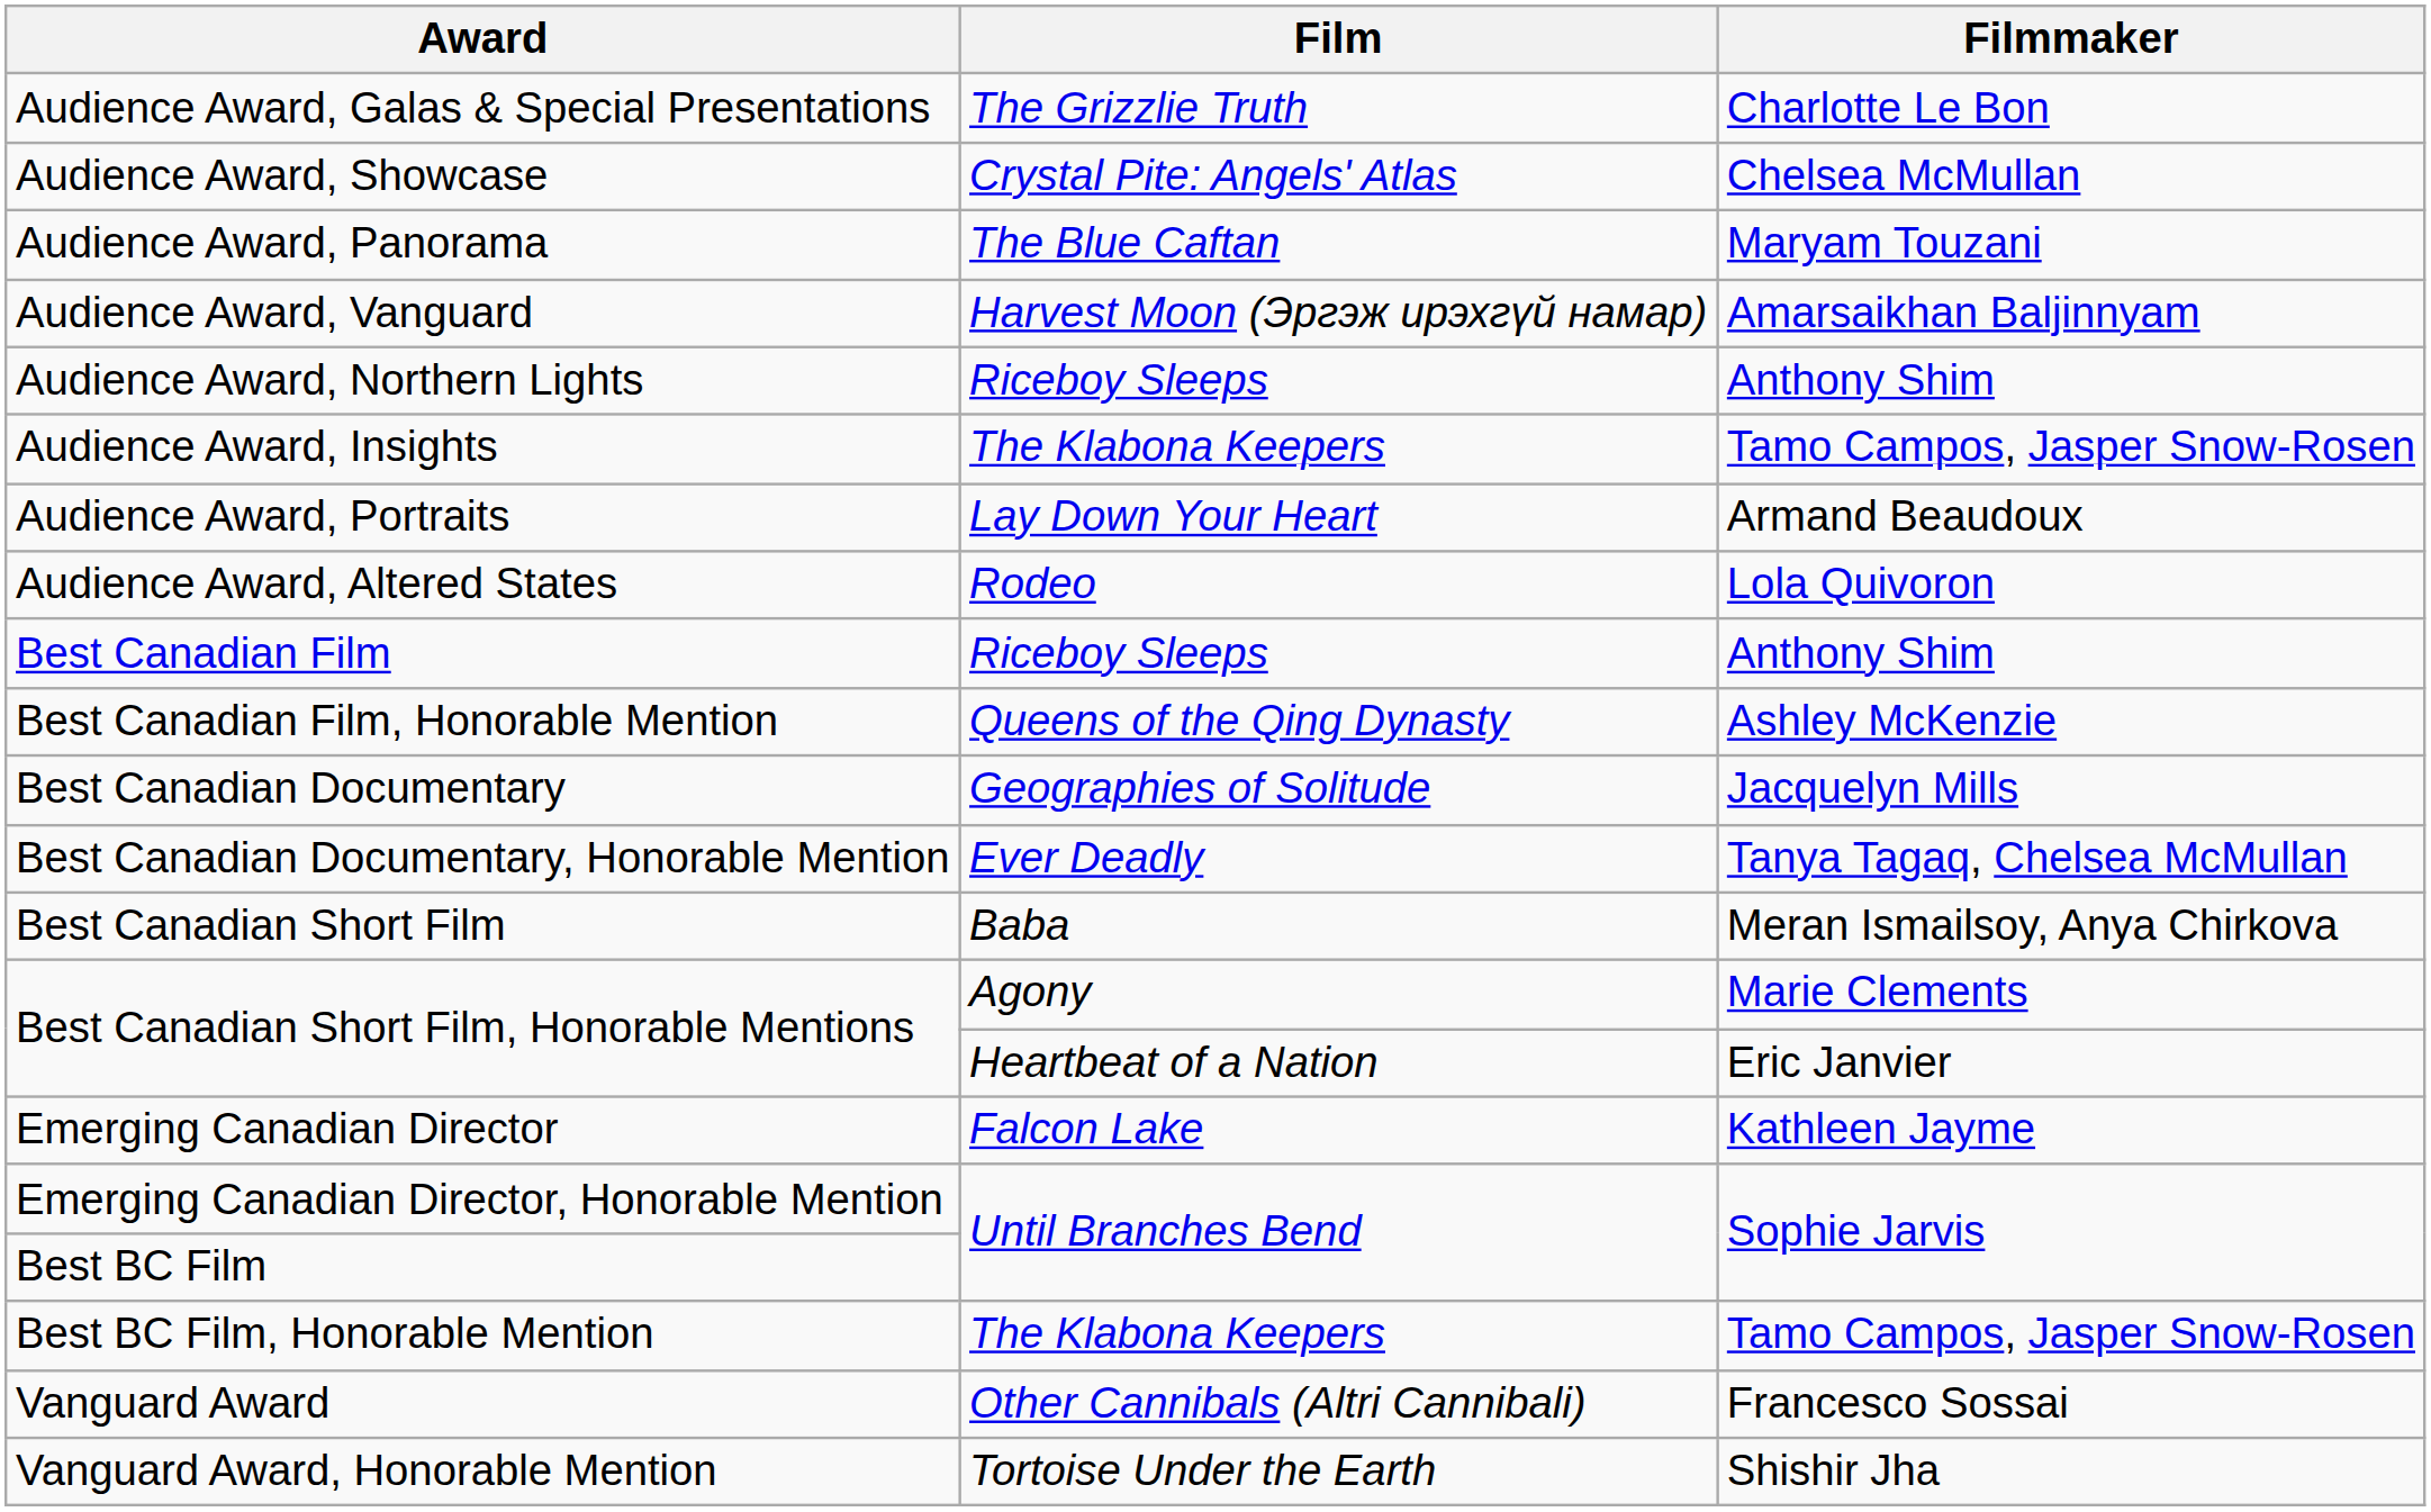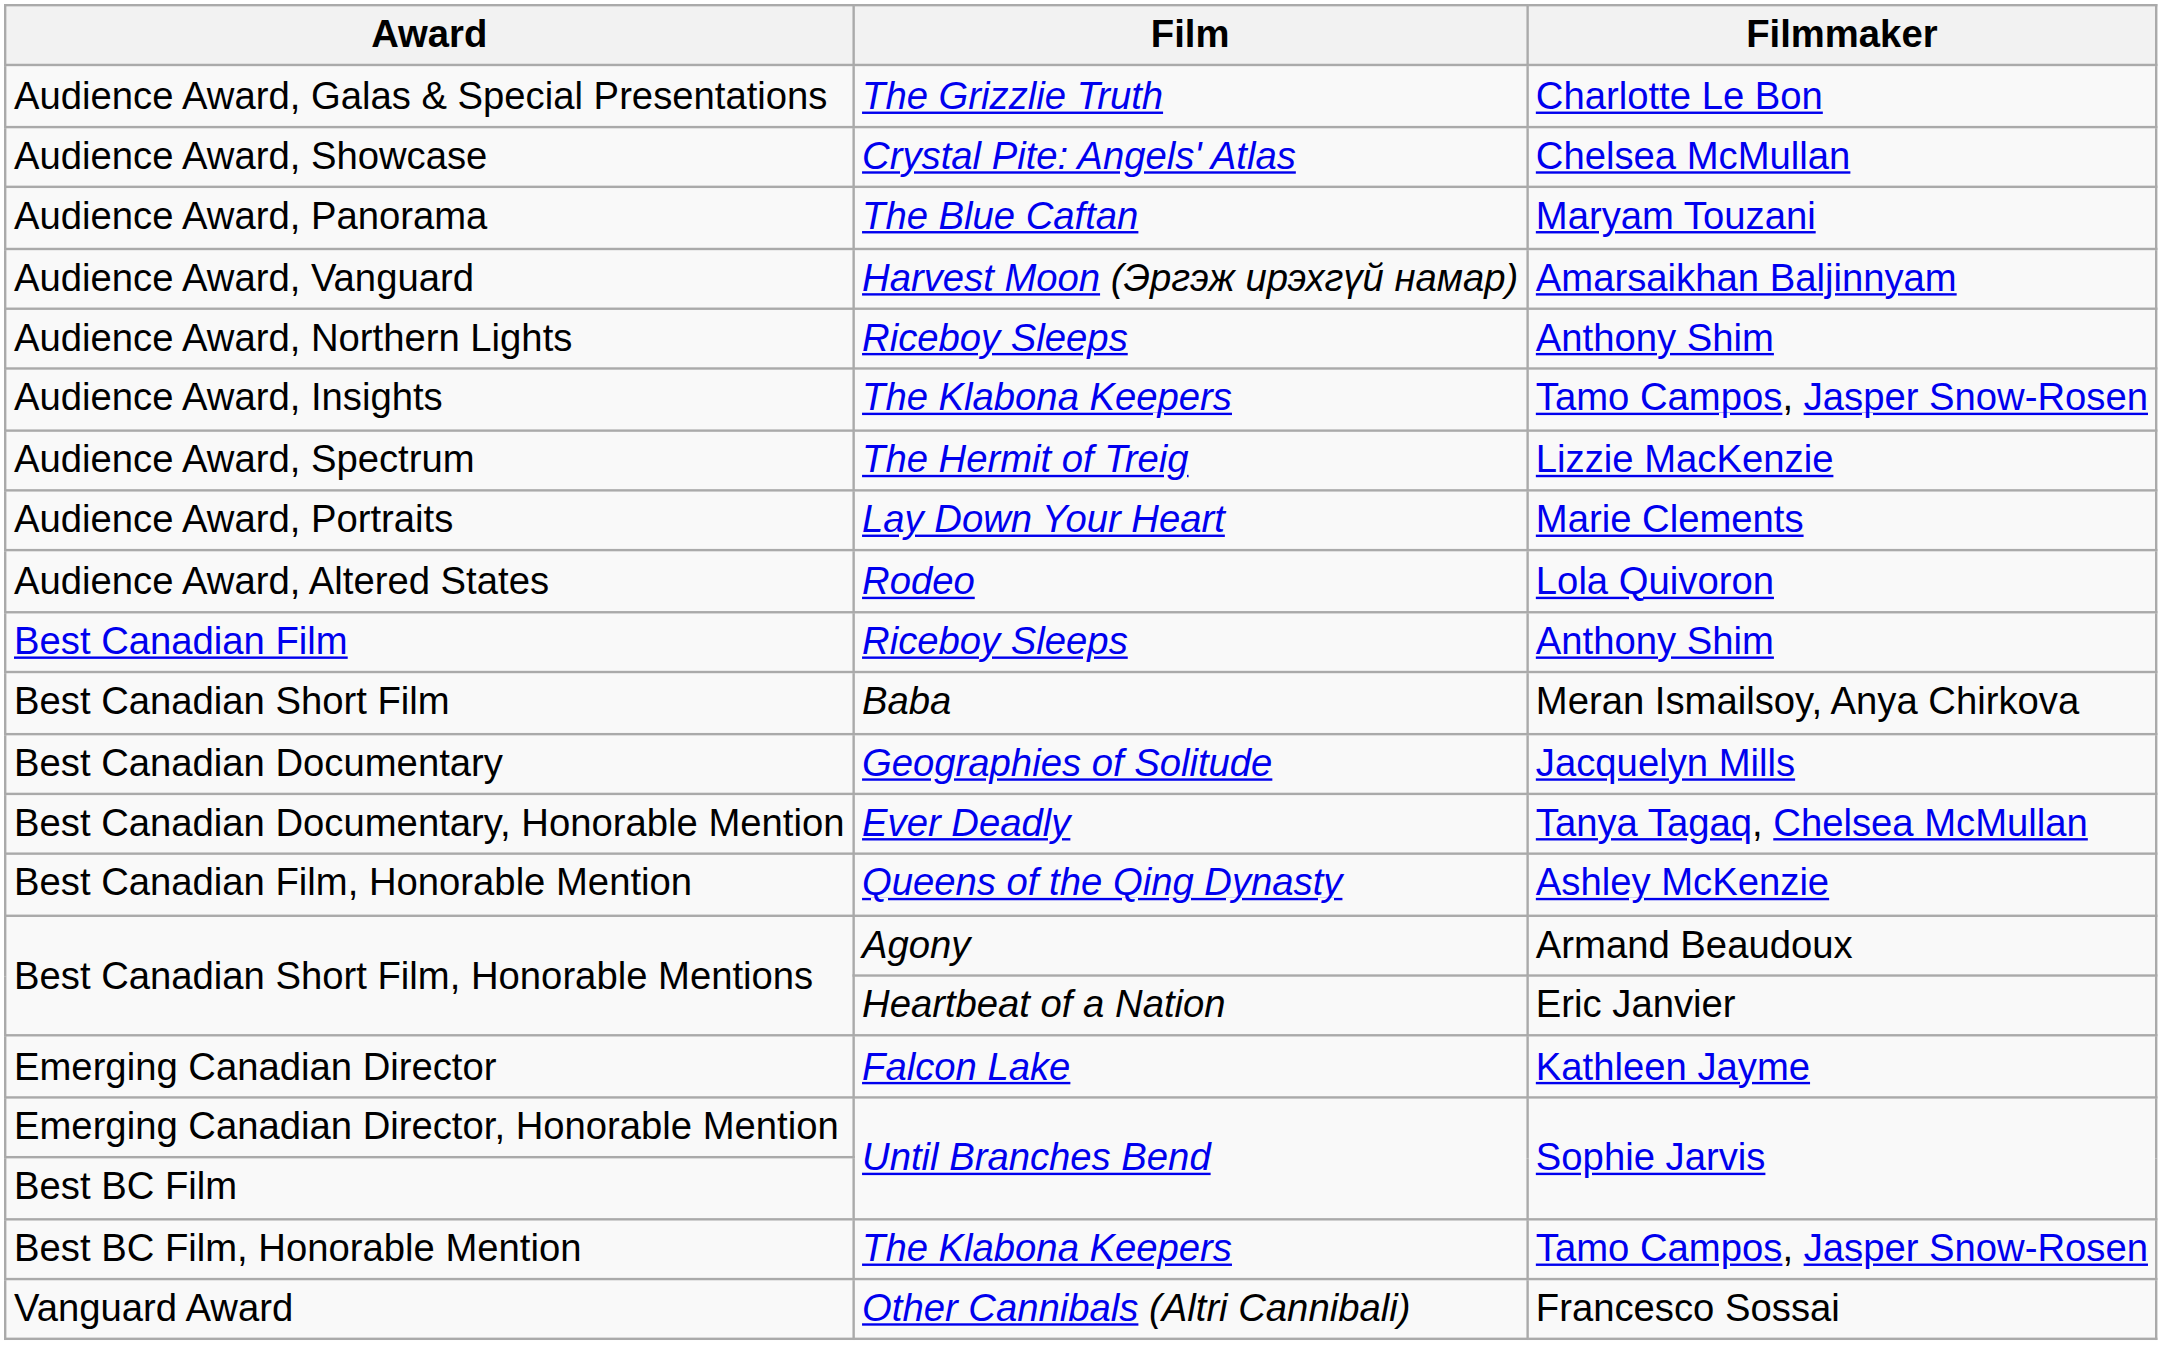 <table class="wikitable">
 <tr>
 <th>Award</th>
 <th>Film</th>
 <th>Filmmaker</th>
 </tr>
 <tr>
 <td>Audience Award, Galas & Special Presentations</td>
 <td><em><a href='#'>The Grizzlie Truth</a></em></td>
 <td><a href='#'>Charlotte Le Bon</a></td>
 </tr>
 <tr>
 <td>Audience Award, Showcase</td>
 <td><em><a href='#'>Crystal Pite: Angels' Atlas</a></em></td>
 <td><a href='#'>Chelsea McMullan</a></td>
 </tr>
 <tr>
 <td>Audience Award, Panorama</td>
 <td><em><a href='#'>The Blue Caftan</a></em></td>
 <td><a href='#'>Maryam Touzani</a></td>
 </tr>
 <tr>
 <td>Audience Award, Vanguard</td>
 <td><em><a href='#'>Harvest Moon</a> (Эргэж ирэхгүй намар)</em></td>
 <td><a href='#'>Amarsaikhan Baljinnyam</a></td>
 </tr>
 <tr>
 <td>Audience Award, Northern Lights</td>
 <td><em><a href='#'>Riceboy Sleeps</a></em></td>
 <td><a href='#'>Anthony Shim</a></td>
 </tr>
 <tr>
 <td>Audience Award, Insights</td>
 <td><em><a href='#'>The Klabona Keepers</a></em></td>
 <td><a href='#'>Tamo Campos</a>, <a href='#'>Jasper Snow-Rosen</a></td>
 </tr>
 <tr>
+<td>Audience Award, Spectrum</td>
+<td><em><a href='#'>The Hermit of Treig</a></em></td>
+<td><a href='#'>Lizzie MacKenzie</a></td>
+</tr>
+<tr>
 <td>Audience Award, Portraits</td>
 <td><em><a href='#'>Lay Down Your Heart</a></em></td>
-<td>Armand Beaudoux</td>
+<td><a href='#'>Marie Clements</a></td>
 </tr>
 <tr>
 <td>Audience Award, Altered States</td>
 <td><em><a href='#'>Rodeo</a></em></td>
 <td><a href='#'>Lola Quivoron</a></td>
 </tr>
 <tr>
 <td><a href='#'>Best Canadian Film</a></td>
 <td><em><a href='#'>Riceboy Sleeps</a></em></td>
 <td><a href='#'>Anthony Shim</a></td>
 </tr>
 <tr>
-<td>Best Canadian Film, Honorable Mention</td>
-<td><em><a href='#'>Queens of the Qing Dynasty</a></em></td>
-<td><a href='#'>Ashley McKenzie</a></td>
+<td>Best Canadian Short Film</td>
+<td><em>Baba</em></td>
+<td>Meran Ismailsoy, Anya Chirkova</td>
 </tr>
 <tr>
 <td>Best Canadian Documentary</td>
 <td><em><a href='#'>Geographies of Solitude</a></em></td>
 <td><a href='#'>Jacquelyn Mills</a></td>
 </tr>
 <tr>
 <td>Best Canadian Documentary, Honorable Mention</td>
 <td><em><a href='#'>Ever Deadly</a></em></td>
 <td><a href='#'>Tanya Tagaq</a>, <a href='#'>Chelsea McMullan</a></td>
 </tr>
 <tr>
-<td>Best Canadian Short Film</td>
-<td><em>Baba</em></td>
-<td>Meran Ismailsoy, Anya Chirkova</td>
+<td>Best Canadian Film, Honorable Mention</td>
+<td><em><a href='#'>Queens of the Qing Dynasty</a></em></td>
+<td><a href='#'>Ashley McKenzie</a></td>
 </tr>
 <tr>
 <td rowspan=2>Best Canadian Short Film, Honorable Mentions</td>
 <td><em>Agony</em></td>
-<td><a href='#'>Marie Clements</a></td>
+<td>Armand Beaudoux</td>
 </tr>
 <tr>
 <td><em>Heartbeat of a Nation</em></td>
 <td>Eric Janvier</td>
 </tr>
 <tr>
 <td>Emerging Canadian Director</td>
 <td><em><a href='#'>Falcon Lake</a></em></td>
 <td><a href='#'>Kathleen Jayme</a></td>
 </tr>
 <tr>
 <td>Emerging Canadian Director, Honorable Mention</td>
 <td rowspan=2><em><a href='#'>Until Branches Bend</a></em></td>
 <td rowspan=2><a href='#'>Sophie Jarvis</a></td>
 </tr>
 <tr>
 <td>Best BC Film</td>
 </tr>
 <tr>
 <td>Best BC Film, Honorable Mention</td>
 <td><em><a href='#'>The Klabona Keepers</a></em></td>
 <td><a href='#'>Tamo Campos</a>, <a href='#'>Jasper Snow-Rosen</a></td>
 </tr>
 <tr>
 <td>Vanguard Award</td>
 <td><em><a href='#'>Other Cannibals</a> (Altri Cannibali)</em></td>
 <td>Francesco Sossai</td>
 </tr>
-<tr>
-<td>Vanguard Award, Honorable Mention</td>
-<td><em>Tortoise Under the Earth</em></td>
-<td>Shishir Jha</td>
-</tr>
 </table>
